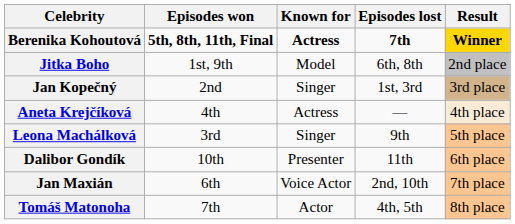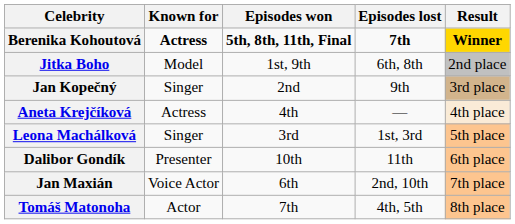 <table class="wikitable" style="text-align:center;">
 <tr>
 <th>Celebrity</th>
+<th>Known for</th>
 <th>Episodes won</th>
-<th>Known for</th>
 <th>Episodes lost</th>
 <th>Result</th>
 </tr>
 <tr>
 <th>Berenika Kohoutová</th>
+<td><strong>Actress</strong></td>
 <td><strong>5th, 8th, 11th, Final</strong></td>
-<td><strong>Actress</strong></td>
 <td><strong>7th</strong></td>
 <td style="background:gold;"><strong>Winner</strong></td>
 </tr>
 <tr>
 <th><a href='#'>Jitka Boho</a></th>
+<td>Model</td>
 <td>1st, 9th</td>
-<td>Model</td>
 <td>6th, 8th</td>
 <td style="background:silver;">2nd place</td>
 </tr>
 <tr>
 <th>Jan Kopečný</th>
+<td>Singer</td>
 <td>2nd</td>
-<td>Singer</td>
-<td>1st, 3rd</td>
+<td>9th</td>
 <td bgcolor=tan>3rd place</td>
 </tr>
 <tr>
 <th><a href='#'>Aneta Krejčíková</a></th>
+<td>Actress</td>
 <td>4th</td>
-<td>Actress</td>
 <td>—</td>
 <td style="background:antiquewhite;">4th place</td>
 </tr>
 <tr>
 <th><a href='#'>Leona Machálková</a></th>
+<td>Singer</td>
 <td>3rd</td>
-<td>Singer</td>
-<td>9th</td>
+<td>1st, 3rd</td>
 <td style="background:#fdc58f;">5th place</td>
 </tr>
 <tr>
 <th>Dalibor Gondík</th>
+<td>Presenter</td>
 <td>10th</td>
-<td>Presenter</td>
 <td>11th</td>
 <td style="background:#fdc58f;">6th place</td>
 </tr>
 <tr>
 <th>Jan Maxián</th>
+<td>Voice Actor</td>
 <td>6th</td>
-<td>Voice Actor</td>
 <td>2nd, 10th</td>
 <td style="background:#fdc58f;">7th place</td>
 </tr>
 <tr>
 <th><a href='#'>Tomáš Matonoha</a></th>
+<td>Actor</td>
 <td>7th</td>
-<td>Actor</td>
 <td>4th, 5th</td>
 <td style="background:#fdc58f;">8th place</td>
 </tr>
 </table>
